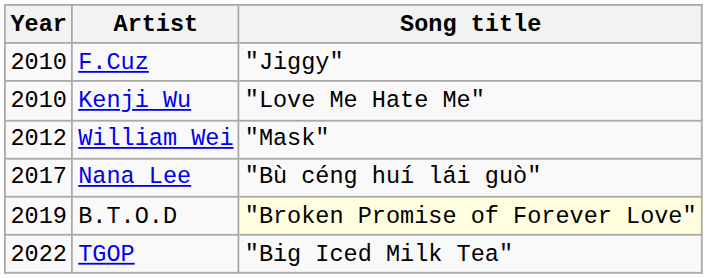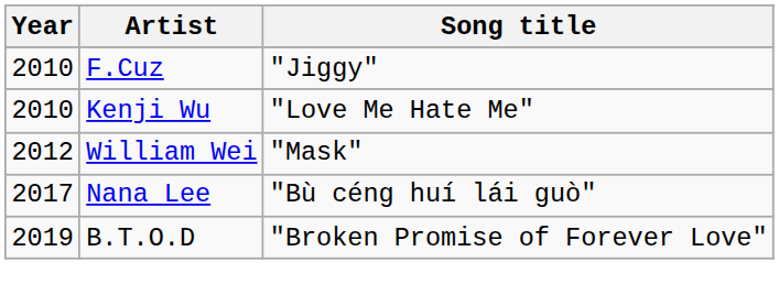 <table class="wikitable sortable">
 <tr>
 <th>Year</th>
 <th>Artist</th>
 <th>Song title</th>
 </tr>
 <tr>
 <td>2010</td>
 <td><a href='#'>F.Cuz</a></td>
 <td>"Jiggy"</td>
 </tr>
 <tr>
 <td>2010</td>
 <td><a href='#'>Kenji Wu</a></td>
 <td>"Love Me Hate Me"</td>
 </tr>
 <tr>
 <td>2012</td>
 <td><a href='#'>William Wei</a></td>
 <td>"Mask"</td>
 </tr>
 <tr>
 <td>2017</td>
 <td><a href='#'>Nana Lee</a></td>
 <td>"Bù céng huí lái guò"</td>
 </tr>
 <tr>
 <td>2019</td>
 <td>B.T.O.D</td>
-<td style="background: lightyellow;">"Broken Promise of Forever Love"</td>
-</tr>
-<tr>
-<td>2022</td>
-<td><a href='#'>TGOP</a></td>
-<td>"Big Iced Milk Tea"</td>
+<td>"Broken Promise of Forever Love"</td>
 </tr>
 </table>
